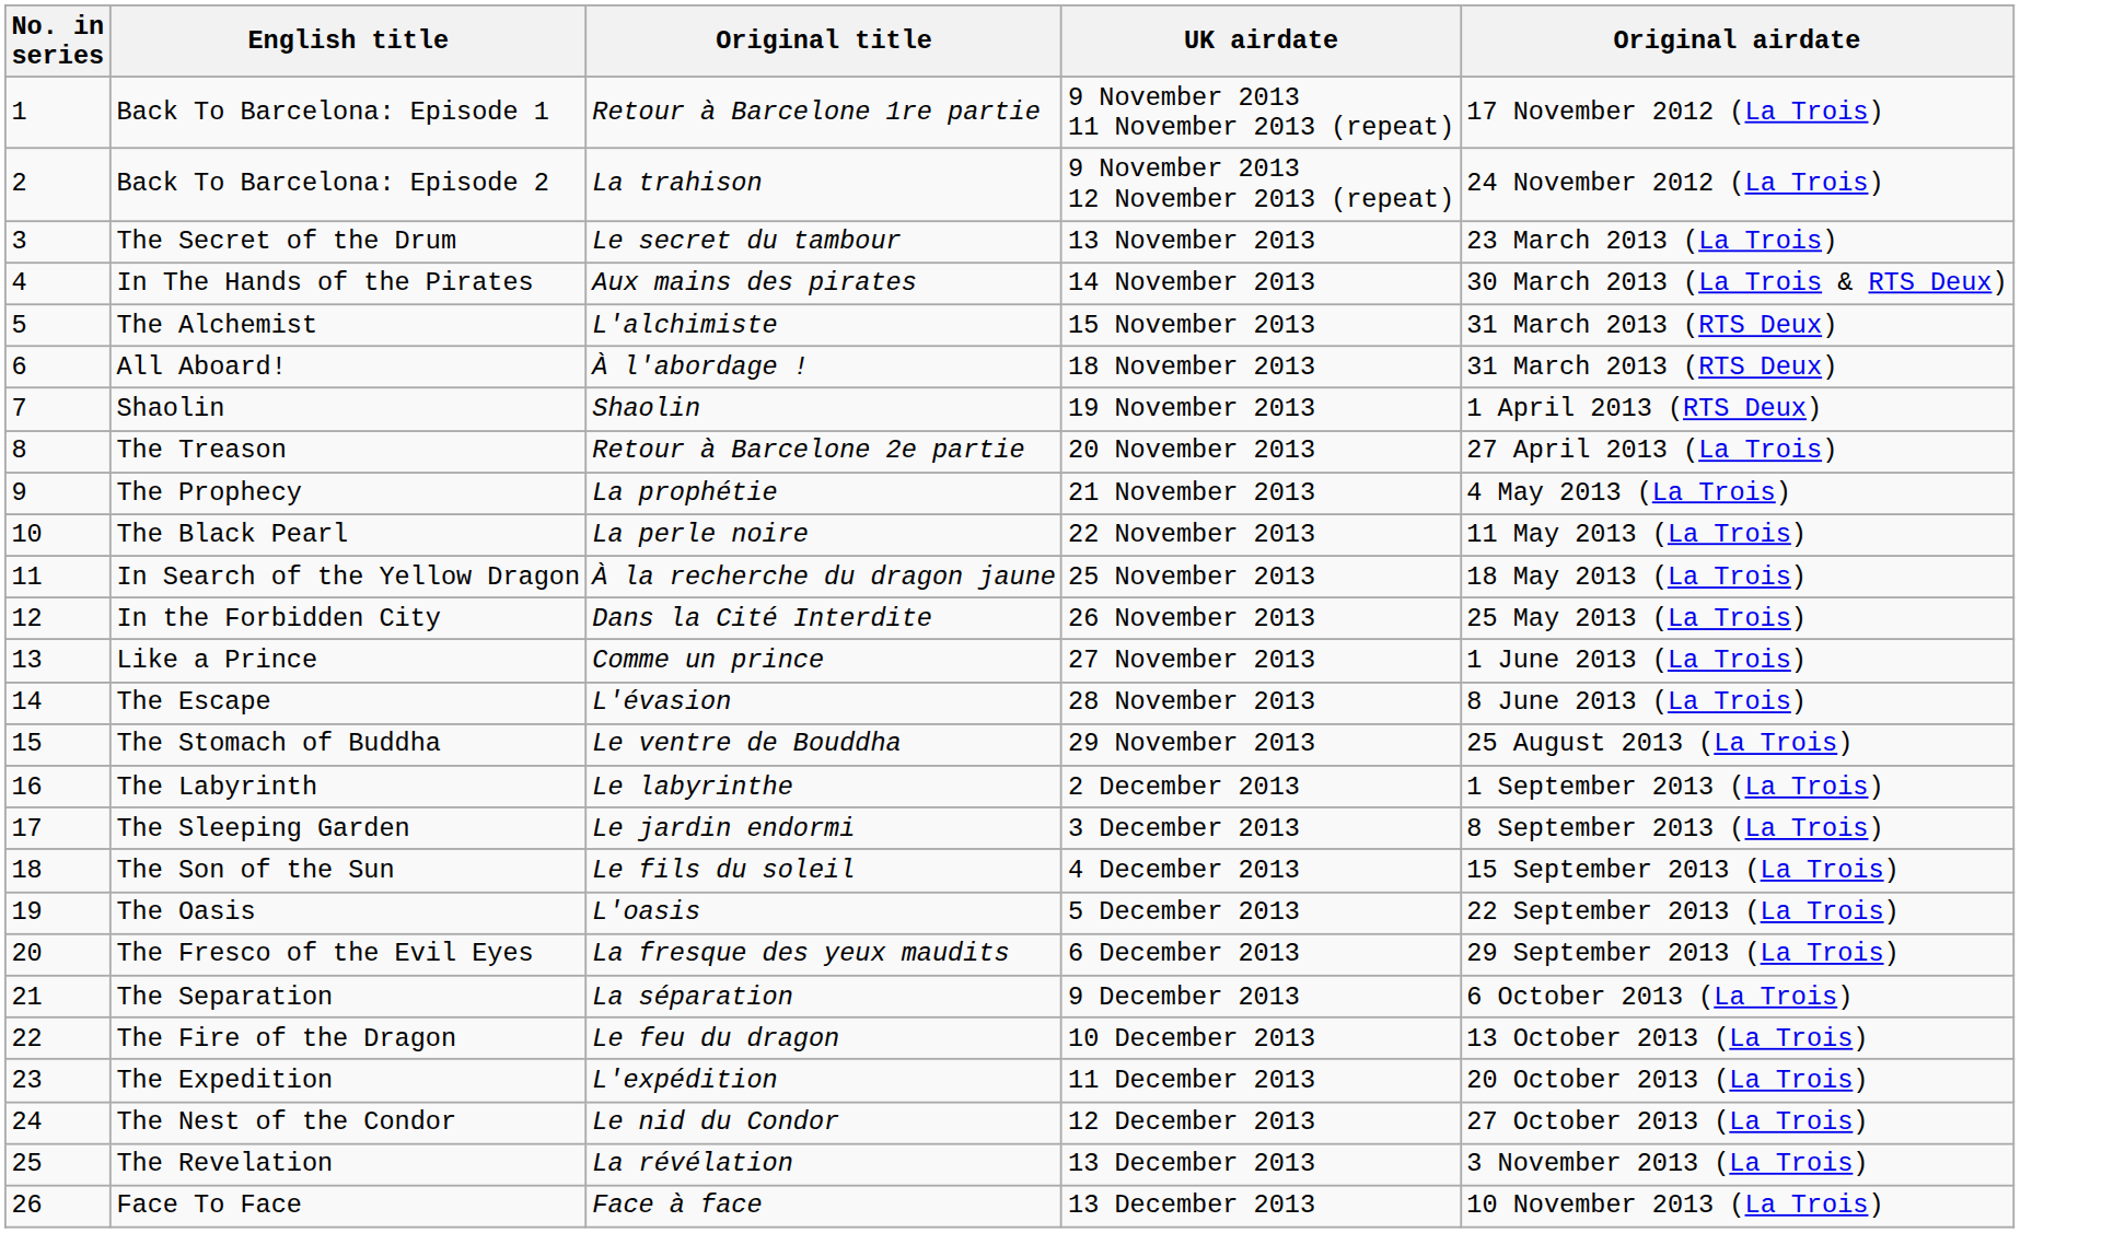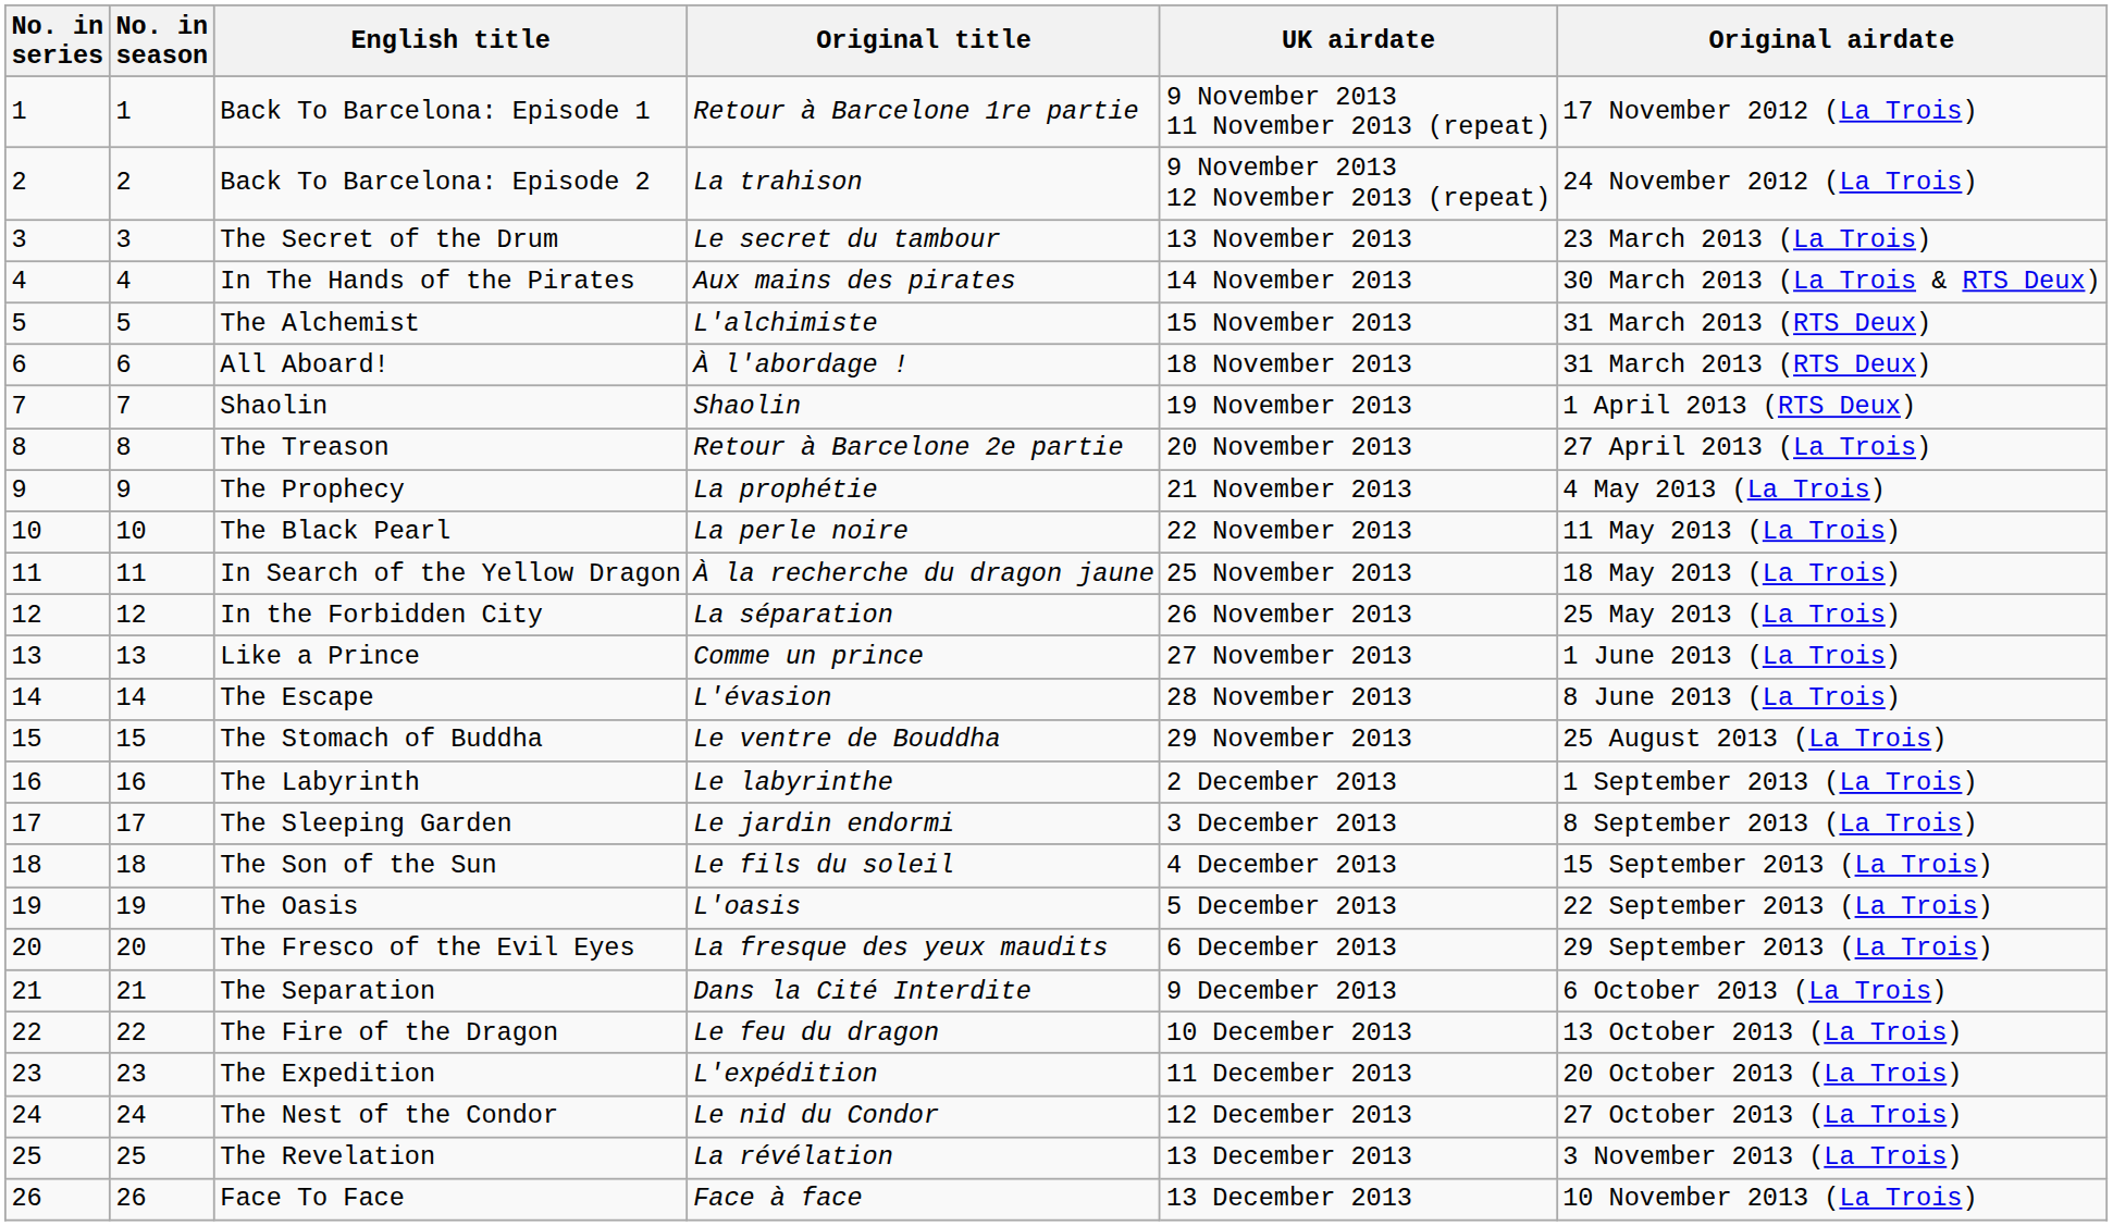 <table class="wikitable">
 <tr>
 <th>No. in<br>series</th>
+<th>No. in<br>season</th>
 <th>English title</th>
 <th>Original title</th>
 <th>UK airdate</th>
 <th>Original airdate</th>
 </tr>
 <tr>
+<td>1</td>
 <td>1</td>
 <td>Back To Barcelona: Episode 1</td>
 <td><em>Retour à Barcelone 1re partie</em></td>
 <td>9 November 2013<br>11 November 2013 (repeat)</td>
 <td>17 November 2012 (<a href='#'>La Trois</a>)</td>
 </tr>
 <tr>
 <td>2</td>
+<td>2</td>
 <td>Back To Barcelona: Episode 2</td>
 <td><em>La trahison</em></td>
 <td>9 November 2013<br>12 November 2013 (repeat)</td>
 <td>24 November 2012 (<a href='#'>La Trois</a>)</td>
 </tr>
 <tr>
+<td>3</td>
 <td>3</td>
 <td>The Secret of the Drum</td>
 <td><em>Le secret du tambour</em></td>
 <td>13 November 2013</td>
 <td>23 March 2013 (<a href='#'>La Trois</a>)</td>
 </tr>
 <tr>
 <td>4</td>
+<td>4</td>
 <td>In The Hands of the Pirates</td>
 <td><em>Aux mains des pirates</em></td>
 <td>14 November 2013</td>
 <td>30 March 2013 (<a href='#'>La Trois</a> & <a href='#'>RTS Deux</a>)</td>
 </tr>
 <tr>
+<td>5</td>
 <td>5</td>
 <td>The Alchemist</td>
 <td><em>L'alchimiste</em></td>
 <td>15 November 2013</td>
 <td>31 March 2013 (<a href='#'>RTS Deux</a>)</td>
 </tr>
 <tr>
 <td>6</td>
+<td>6</td>
 <td>All Aboard!</td>
 <td><em>À l'abordage !</em></td>
 <td>18 November 2013</td>
 <td>31 March 2013 (<a href='#'>RTS Deux</a>)</td>
 </tr>
 <tr>
+<td>7</td>
 <td>7</td>
 <td>Shaolin</td>
 <td><em>Shaolin</em></td>
 <td>19 November 2013</td>
 <td>1 April 2013 (<a href='#'>RTS Deux</a>)</td>
 </tr>
 <tr>
 <td>8</td>
+<td>8</td>
 <td>The Treason</td>
 <td><em>Retour à Barcelone 2e partie</em></td>
 <td>20 November 2013</td>
 <td>27 April 2013 (<a href='#'>La Trois</a>)</td>
 </tr>
 <tr>
+<td>9</td>
 <td>9</td>
 <td>The Prophecy</td>
 <td><em>La prophétie</em></td>
 <td>21 November 2013</td>
 <td>4 May 2013 (<a href='#'>La Trois</a>)</td>
 </tr>
 <tr>
 <td>10</td>
+<td>10</td>
 <td>The Black Pearl</td>
 <td><em>La perle noire</em></td>
 <td>22 November 2013</td>
 <td>11 May 2013 (<a href='#'>La Trois</a>)</td>
 </tr>
 <tr>
+<td>11</td>
 <td>11</td>
 <td>In Search of the Yellow Dragon</td>
 <td><em>À la recherche du dragon jaune</em></td>
 <td>25 November 2013</td>
 <td>18 May 2013 (<a href='#'>La Trois</a>)</td>
 </tr>
 <tr>
 <td>12</td>
+<td>12</td>
 <td>In the Forbidden City</td>
-<td><em>Dans la Cité Interdite</em></td>
+<td><em>La séparation</em></td>
 <td>26 November 2013</td>
 <td>25 May 2013 (<a href='#'>La Trois</a>)</td>
 </tr>
 <tr>
+<td>13</td>
 <td>13</td>
 <td>Like a Prince</td>
 <td><em>Comme un prince</em></td>
 <td>27 November 2013</td>
 <td>1 June 2013 (<a href='#'>La Trois</a>)</td>
 </tr>
 <tr>
 <td>14</td>
+<td>14</td>
 <td>The Escape</td>
 <td><em>L'évasion</em></td>
 <td>28 November 2013</td>
 <td>8 June 2013 (<a href='#'>La Trois</a>)</td>
 </tr>
 <tr>
+<td>15</td>
 <td>15</td>
 <td>The Stomach of Buddha</td>
 <td><em>Le ventre de Bouddha</em></td>
 <td>29 November 2013</td>
 <td>25 August 2013 (<a href='#'>La Trois</a>)</td>
 </tr>
 <tr>
 <td>16</td>
+<td>16</td>
 <td>The Labyrinth</td>
 <td><em>Le labyrinthe</em></td>
 <td>2 December 2013</td>
 <td>1 September 2013 (<a href='#'>La Trois</a>)</td>
 </tr>
 <tr>
+<td>17</td>
 <td>17</td>
 <td>The Sleeping Garden</td>
 <td><em>Le jardin endormi</em></td>
 <td>3 December 2013</td>
 <td>8 September 2013 (<a href='#'>La Trois</a>)</td>
 </tr>
 <tr>
 <td>18</td>
+<td>18</td>
 <td>The Son of the Sun</td>
 <td><em>Le fils du soleil</em></td>
 <td>4 December 2013</td>
 <td>15 September 2013 (<a href='#'>La Trois</a>)</td>
 </tr>
 <tr>
+<td>19</td>
 <td>19</td>
 <td>The Oasis</td>
 <td><em>L'oasis</em></td>
 <td>5 December 2013</td>
 <td>22 September 2013 (<a href='#'>La Trois</a>)</td>
 </tr>
 <tr>
 <td>20</td>
+<td>20</td>
 <td>The Fresco of the Evil Eyes</td>
 <td><em>La fresque des yeux maudits</em></td>
 <td>6 December 2013</td>
 <td>29 September 2013 (<a href='#'>La Trois</a>)</td>
 </tr>
 <tr>
 <td>21</td>
+<td>21</td>
 <td>The Separation</td>
-<td><em>La séparation</em></td>
+<td><em>Dans la Cité Interdite</em></td>
 <td>9 December 2013</td>
 <td>6 October 2013 (<a href='#'>La Trois</a>)</td>
 </tr>
 <tr>
+<td>22</td>
 <td>22</td>
 <td>The Fire of the Dragon</td>
 <td><em>Le feu du dragon</em></td>
 <td>10 December 2013</td>
 <td>13 October 2013 (<a href='#'>La Trois</a>)</td>
 </tr>
 <tr>
 <td>23</td>
+<td>23</td>
 <td>The Expedition</td>
 <td><em>L'expédition</em></td>
 <td>11 December 2013</td>
 <td>20 October 2013 (<a href='#'>La Trois</a>)</td>
 </tr>
 <tr>
+<td>24</td>
 <td>24</td>
 <td>The Nest of the Condor</td>
 <td><em>Le nid du Condor</em></td>
 <td>12 December 2013</td>
 <td>27 October 2013 (<a href='#'>La Trois</a>)</td>
 </tr>
 <tr>
 <td>25</td>
+<td>25</td>
 <td>The Revelation</td>
 <td><em>La révélation</em></td>
 <td>13 December 2013</td>
 <td>3 November 2013 (<a href='#'>La Trois</a>)</td>
 </tr>
 <tr>
 <td>26</td>
+<td>26</td>
 <td>Face To Face</td>
 <td><em>Face à face</em></td>
 <td>13 December 2013</td>
 <td>10 November 2013 (<a href='#'>La Trois</a>)</td>
 </tr>
 </table>
